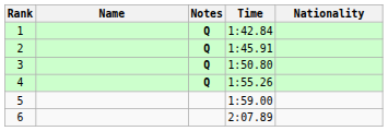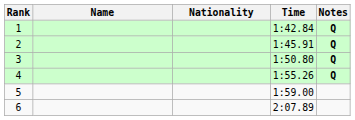 <table class="wikitable sortable" style="text-align:center">
 <tr>
 <th>Rank</th>
 <th style="width:180px">Name</th>
+<th style="width:125px">Nationality</th>
+<th>Time</th>
 <th>Notes</th>
-<th>Time</th>
-<th style="width:125px">Nationality</th>
 </tr>
 <tr style="background:#cfc;">
 <td>1</td>
 <td style="text-align:left;"></td>
+<td style="text-align:left;"></td>
+<td>1:42.84</td>
 <td><strong>Q</strong></td>
-<td>1:42.84</td>
-<td style="text-align:left;"></td>
 </tr>
 <tr style="background:#cfc;">
 <td>2</td>
 <td style="text-align:left;"></td>
+<td style="text-align:left;"></td>
+<td>1:45.91</td>
 <td><strong>Q</strong></td>
-<td>1:45.91</td>
-<td style="text-align:left;"></td>
 </tr>
 <tr style="background:#cfc;">
 <td>3</td>
 <td style="text-align:left;"></td>
+<td style="text-align:left;"></td>
+<td>1:50.80</td>
 <td><strong>Q</strong></td>
-<td>1:50.80</td>
-<td style="text-align:left;"></td>
 </tr>
 <tr style="background:#cfc;">
 <td>4</td>
 <td style="text-align:left;"></td>
+<td style="text-align:left;"></td>
+<td>1:55.26</td>
 <td><strong>Q</strong></td>
-<td>1:55.26</td>
-<td style="text-align:left;"></td>
 </tr>
 <tr>
 <td>5</td>
 <td style="text-align:left;"></td>
+<td style="text-align:left;"></td>
+<td>1:59.00</td>
 <td></td>
-<td>1:59.00</td>
-<td style="text-align:left;"></td>
 </tr>
 <tr>
 <td>6</td>
 <td style="text-align:left;"></td>
+<td style="text-align:left;"></td>
+<td>2:07.89</td>
 <td></td>
-<td>2:07.89</td>
-<td style="text-align:left;"></td>
 </tr>
 </table>
